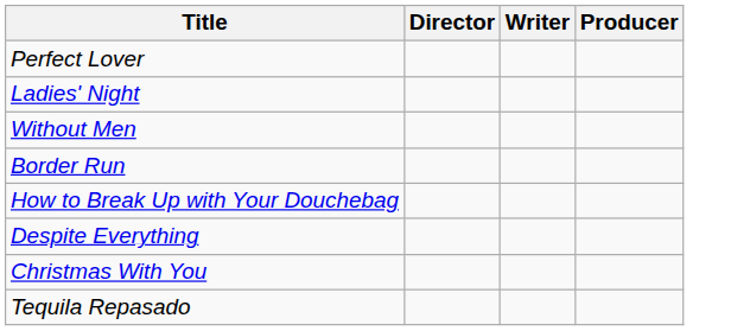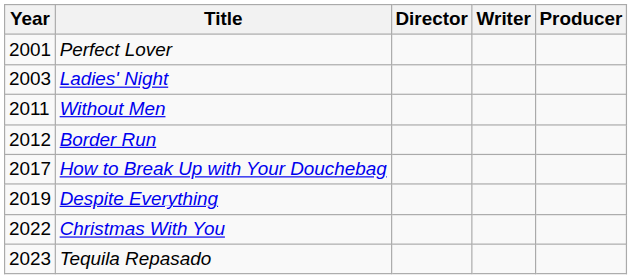 <table class="wikitable">
 <tr>
+<th>Year</th>
 <th>Title</th>
 <th>Director</th>
 <th>Writer</th>
 <th>Producer</th>
 </tr>
 <tr>
+<td>2001</td>
 <td><em>Perfect Lover</em></td>
 <td></td>
 <td></td>
 <td></td>
 </tr>
 <tr>
+<td>2003</td>
 <td><em><a href='#'>Ladies' Night</a></em></td>
 <td></td>
 <td></td>
 <td></td>
 </tr>
 <tr>
+<td>2011</td>
 <td><em><a href='#'>Without Men</a></em></td>
 <td></td>
 <td></td>
 <td></td>
 </tr>
 <tr>
+<td>2012</td>
 <td><em><a href='#'>Border Run</a></em></td>
 <td></td>
 <td></td>
 <td></td>
 </tr>
 <tr>
+<td>2017</td>
 <td><em><a href='#'>How to Break Up with Your Douchebag</a></em></td>
 <td></td>
 <td></td>
 <td></td>
 </tr>
 <tr>
+<td>2019</td>
 <td><em><a href='#'>Despite Everything</a></em></td>
 <td></td>
 <td></td>
 <td></td>
 </tr>
 <tr>
+<td>2022</td>
 <td><em><a href='#'>Christmas With You</a></em></td>
 <td></td>
 <td></td>
 <td></td>
 </tr>
 <tr>
+<td>2023</td>
 <td><em>Tequila Repasado</em></td>
 <td></td>
 <td></td>
 <td></td>
 </tr>
 </table>
